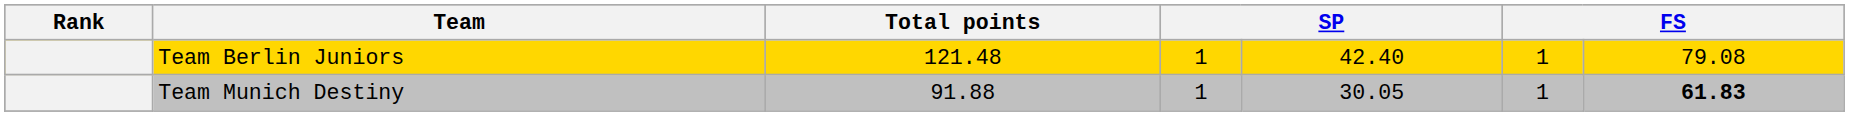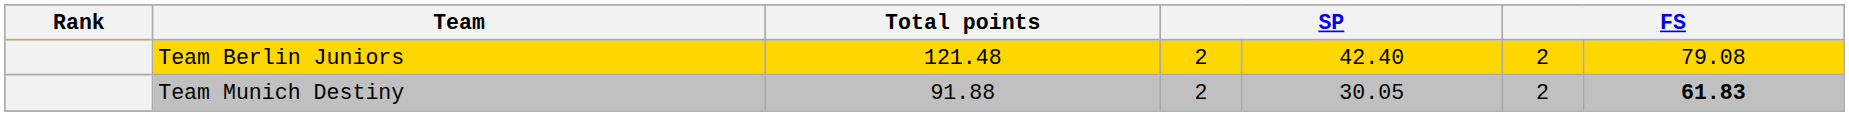 <table class="wikitable sortable" style="text-align:center;" width="70%">
 <tr>
 <th scope="col">Rank</th>
 <th scope="col">Team</th>
 <th scope="col">Total points</th>
 <th scope="col" colspan="2" width="80px"><a href='#'>SP</a></th>
 <th scope="col" colspan="2" width="80px"><a href='#'>FS</a></th>
 </tr>
 <tr bgcolor="gold">
 <th scope="row"></th>
 <td align="left">Team Berlin Juniors</td>
 <td>121.48</td>
-<td>1</td>
+<td>2</td>
 <td>42.40</td>
-<td>1</td>
+<td>2</td>
 <td>79.08</td>
 </tr>
 <tr bgcolor="silver">
 <th scope="row"></th>
 <td align="left">Team Munich Destiny</td>
 <td>91.88</td>
-<td>1</td>
+<td>2</td>
 <td>30.05</td>
-<td>1</td>
+<td>2</td>
 <td><strong>61.83</strong></td>
 </tr>
 </table>
